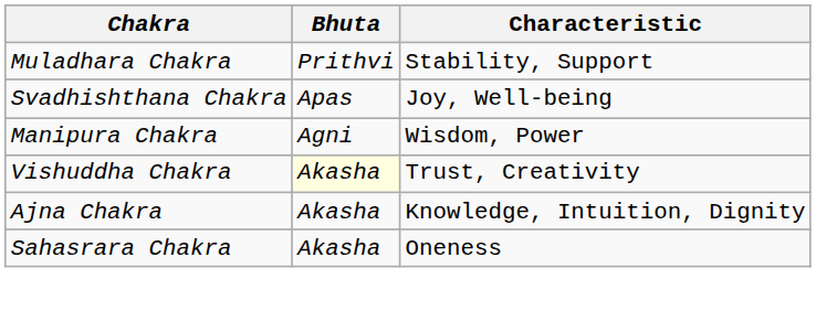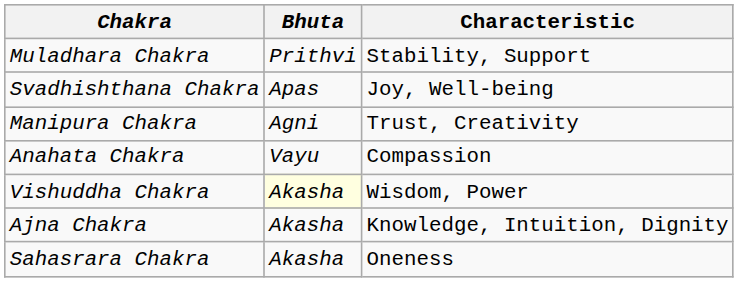 <table class="wikitable">
 <tr>
 <th><em>Chakra</em></th>
 <th><em>Bhuta</em></th>
 <th>Characteristic</th>
 </tr>
 <tr>
 <td><em>Muladhara Chakra</em></td>
 <td><em>Prithvi</em></td>
 <td>Stability, Support</td>
 </tr>
 <tr>
 <td><em>Svadhishthana Chakra</em></td>
 <td><em>Apas</em></td>
 <td>Joy, Well-being</td>
 </tr>
 <tr>
 <td><em>Manipura Chakra</em></td>
 <td><em>Agni</em></td>
-<td>Wisdom, Power</td>
+<td>Trust, Creativity</td>
+</tr>
+<tr>
+<td><em>Anahata Chakra</em></td>
+<td><em>Vayu</em></td>
+<td>Compassion</td>
 </tr>
 <tr>
 <td><em>Vishuddha Chakra</em></td>
 <td style="background: lightyellow;"><em>Akasha</em></td>
-<td>Trust, Creativity</td>
+<td>Wisdom, Power</td>
 </tr>
 <tr>
 <td><em>Ajna Chakra</em></td>
 <td><em>Akasha</em></td>
 <td>Knowledge, Intuition, Dignity</td>
 </tr>
 <tr>
 <td><em>Sahasrara Chakra</em></td>
 <td><em>Akasha</em></td>
 <td>Oneness</td>
 </tr>
 </table>
